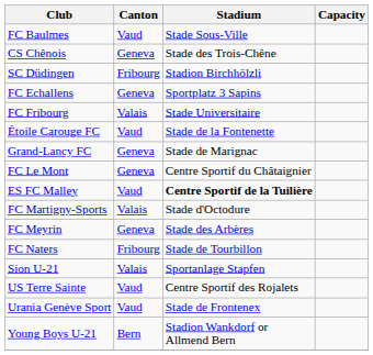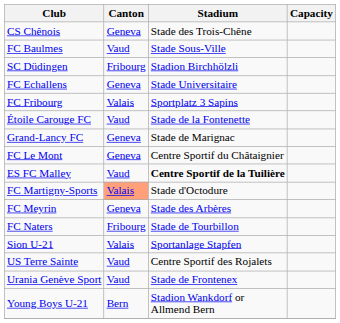 <table class="wikitable">
 <tr>
 <th>Club</th>
 <th>Canton</th>
 <th>Stadium</th>
 <th>Capacity</th>
 </tr>
 <tr>
+<td><a href='#'>CS Chênois</a></td>
+<td><a href='#'>Geneva</a></td>
+<td>Stade des Trois-Chêne</td>
+<td></td>
+</tr>
+<tr>
 <td><a href='#'>FC Baulmes</a></td>
 <td><a href='#'>Vaud</a></td>
 <td><a href='#'>Stade Sous-Ville</a></td>
-<td></td>
-</tr>
-<tr>
-<td><a href='#'>CS Chênois</a></td>
-<td><a href='#'>Geneva</a></td>
-<td>Stade des Trois-Chêne</td>
 <td></td>
 </tr>
 <tr>
 <td><a href='#'>SC Düdingen</a></td>
 <td><a href='#'>Fribourg</a></td>
 <td><a href='#'>Stadion Birchhölzli</a></td>
 <td></td>
 </tr>
 <tr>
 <td><a href='#'>FC Echallens</a></td>
 <td><a href='#'>Geneva</a></td>
-<td><a href='#'>Sportplatz 3 Sapins</a></td>
+<td><a href='#'>Stade Universitaire</a></td>
 <td></td>
 </tr>
 <tr>
 <td><a href='#'>FC Fribourg</a></td>
 <td><a href='#'>Valais</a></td>
-<td><a href='#'>Stade Universitaire</a></td>
+<td><a href='#'>Sportplatz 3 Sapins</a></td>
 <td></td>
 </tr>
 <tr>
 <td><a href='#'>Étoile Carouge FC</a></td>
 <td><a href='#'>Vaud</a></td>
 <td><a href='#'>Stade de la Fontenette</a></td>
 <td></td>
 </tr>
 <tr>
 <td><a href='#'>Grand-Lancy FC</a></td>
 <td><a href='#'>Geneva</a></td>
 <td>Stade de Marignac</td>
 <td></td>
 </tr>
 <tr>
 <td><a href='#'>FC Le Mont</a></td>
 <td><a href='#'>Geneva</a></td>
 <td>Centre Sportif du Châtaignier</td>
 <td></td>
 </tr>
 <tr>
 <td><a href='#'>ES FC Malley</a></td>
 <td><a href='#'>Vaud</a></td>
 <td><strong>Centre Sportif de la Tuilière</strong></td>
 <td></td>
 </tr>
 <tr>
 <td><a href='#'>FC Martigny-Sports</a></td>
-<td><a href='#'>Valais</a></td>
+<td style="background: lightsalmon;"><a href='#'>Valais</a></td>
 <td>Stade d'Octodure</td>
 <td></td>
 </tr>
 <tr>
 <td><a href='#'>FC Meyrin</a></td>
 <td><a href='#'>Geneva</a></td>
 <td><a href='#'>Stade des Arbères</a></td>
 <td></td>
 </tr>
 <tr>
 <td><a href='#'>FC Naters</a></td>
 <td><a href='#'>Fribourg</a></td>
 <td><a href='#'>Stade de Tourbillon</a></td>
 <td></td>
 </tr>
 <tr>
 <td><a href='#'>Sion U-21</a></td>
 <td><a href='#'>Valais</a></td>
 <td><a href='#'>Sportanlage Stapfen</a></td>
 <td></td>
 </tr>
 <tr>
 <td><a href='#'>US Terre Sainte</a></td>
 <td><a href='#'>Vaud</a></td>
 <td>Centre Sportif des Rojalets</td>
 <td></td>
 </tr>
 <tr>
 <td><a href='#'>Urania Genève Sport</a></td>
 <td><a href='#'>Vaud</a></td>
 <td><a href='#'>Stade de Frontenex</a></td>
 <td></td>
 </tr>
 <tr>
 <td><a href='#'>Young Boys U-21</a></td>
 <td><a href='#'>Bern</a></td>
 <td><a href='#'>Stadion Wankdorf</a> or<br>Allmend Bern</td>
 <td><br></td>
 </tr>
 <tr>
 </tr>
 </table>
